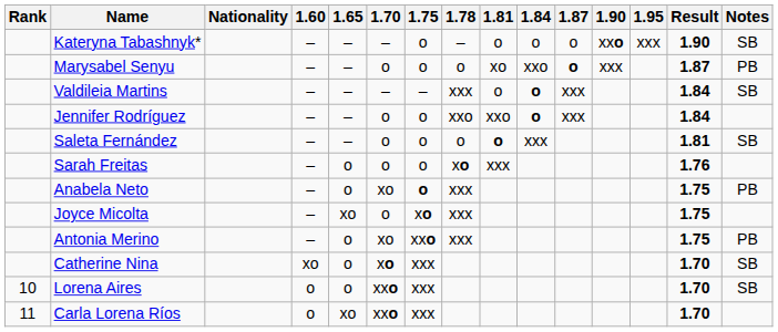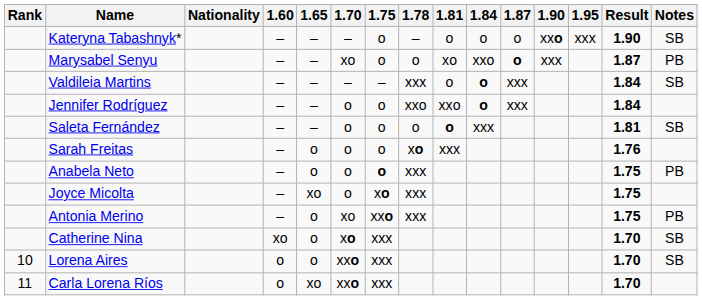 <table class="wikitable sortable" style="text-align:center">
 <tr>
 <th>Rank</th>
 <th>Name</th>
 <th>Nationality</th>
 <th>1.60</th>
 <th>1.65</th>
 <th>1.70</th>
 <th>1.75</th>
 <th>1.78</th>
 <th>1.81</th>
 <th>1.84</th>
 <th>1.87</th>
 <th>1.90</th>
 <th>1.95</th>
 <th>Result</th>
 <th>Notes</th>
 </tr>
 <tr>
 <td></td>
 <td align=left><a href='#'>Kateryna Tabashnyk</a>*</td>
 <td align=left></td>
 <td>–</td>
 <td>–</td>
 <td>–</td>
 <td>o</td>
 <td>–</td>
 <td>o</td>
 <td>o</td>
 <td>o</td>
 <td>xx<strong>o</strong></td>
 <td>xxx</td>
 <td><strong>1.90</strong></td>
 <td>SB</td>
 </tr>
 <tr>
 <td></td>
 <td align=left><a href='#'>Marysabel Senyu</a></td>
 <td align=left></td>
 <td>–</td>
 <td>–</td>
-<td>o</td>
+<td>xo</td>
 <td>o</td>
 <td>o</td>
 <td>xo</td>
 <td>xxo</td>
 <td><strong>o</strong></td>
 <td>xxx</td>
 <td></td>
 <td><strong>1.87</strong></td>
 <td>PB</td>
 </tr>
 <tr>
 <td></td>
 <td align=left><a href='#'>Valdileia Martins</a></td>
 <td align=left></td>
 <td>–</td>
 <td>–</td>
 <td>–</td>
 <td>–</td>
 <td>xxx</td>
 <td>o</td>
 <td><strong>o</strong></td>
 <td>xxx</td>
 <td></td>
 <td></td>
 <td><strong>1.84</strong></td>
 <td>SB</td>
 </tr>
 <tr>
 <td></td>
 <td align=left><a href='#'>Jennifer Rodríguez</a></td>
 <td align=left></td>
 <td>–</td>
 <td>–</td>
 <td>o</td>
 <td>o</td>
 <td>xxo</td>
 <td>xxo</td>
 <td><strong>o</strong></td>
 <td>xxx</td>
 <td></td>
 <td></td>
 <td><strong>1.84</strong></td>
 <td></td>
 </tr>
 <tr>
 <td></td>
 <td align=left><a href='#'>Saleta Fernández</a></td>
 <td align=left></td>
 <td>–</td>
 <td>–</td>
 <td>o</td>
 <td>o</td>
 <td>o</td>
 <td><strong>o</strong></td>
 <td>xxx</td>
 <td></td>
 <td></td>
 <td></td>
 <td><strong>1.81</strong></td>
 <td>SB</td>
 </tr>
 <tr>
 <td></td>
 <td align=left><a href='#'>Sarah Freitas</a></td>
 <td align=left></td>
 <td>–</td>
 <td>o</td>
 <td>o</td>
 <td>o</td>
 <td>x<strong>o</strong></td>
 <td>xxx</td>
 <td></td>
 <td></td>
 <td></td>
 <td></td>
 <td><strong>1.76</strong></td>
 <td></td>
 </tr>
 <tr>
 <td></td>
 <td align=left><a href='#'>Anabela Neto</a></td>
 <td align=left></td>
 <td>–</td>
 <td>o</td>
-<td>xo</td>
+<td>o</td>
 <td><strong>o</strong></td>
 <td>xxx</td>
 <td></td>
 <td></td>
 <td></td>
 <td></td>
 <td></td>
 <td><strong>1.75</strong></td>
 <td>PB</td>
 </tr>
 <tr>
 <td></td>
 <td align=left><a href='#'>Joyce Micolta</a></td>
 <td align=left></td>
 <td>–</td>
 <td>xo</td>
 <td>o</td>
 <td>x<strong>o</strong></td>
 <td>xxx</td>
 <td></td>
 <td></td>
 <td></td>
 <td></td>
 <td></td>
 <td><strong>1.75</strong></td>
 <td></td>
 </tr>
 <tr>
 <td></td>
 <td align=left><a href='#'>Antonia Merino</a></td>
 <td align=left></td>
 <td>–</td>
 <td>o</td>
 <td>xo</td>
 <td>xx<strong>o</strong></td>
 <td>xxx</td>
 <td></td>
 <td></td>
 <td></td>
 <td></td>
 <td></td>
 <td><strong>1.75</strong></td>
 <td>PB</td>
 </tr>
 <tr>
 <td></td>
 <td align=left><a href='#'>Catherine Nina</a></td>
 <td align=left></td>
 <td>xo</td>
 <td>o</td>
 <td>x<strong>o</strong></td>
 <td>xxx</td>
 <td></td>
 <td></td>
 <td></td>
 <td></td>
 <td></td>
 <td></td>
 <td><strong>1.70</strong></td>
 <td>SB</td>
 </tr>
 <tr>
 <td>10</td>
 <td align=left><a href='#'>Lorena Aires</a></td>
 <td align=left></td>
 <td>o</td>
 <td>o</td>
 <td>xx<strong>o</strong></td>
 <td>xxx</td>
 <td></td>
 <td></td>
 <td></td>
 <td></td>
 <td></td>
 <td></td>
 <td><strong>1.70</strong></td>
 <td>SB</td>
 </tr>
 <tr>
 <td>11</td>
 <td align=left><a href='#'>Carla Lorena Ríos</a></td>
 <td align=left></td>
 <td>o</td>
 <td>xo</td>
 <td>xx<strong>o</strong></td>
 <td>xxx</td>
 <td></td>
 <td></td>
 <td></td>
 <td></td>
 <td></td>
 <td></td>
 <td><strong>1.70</strong></td>
 <td></td>
 </tr>
 </table>
